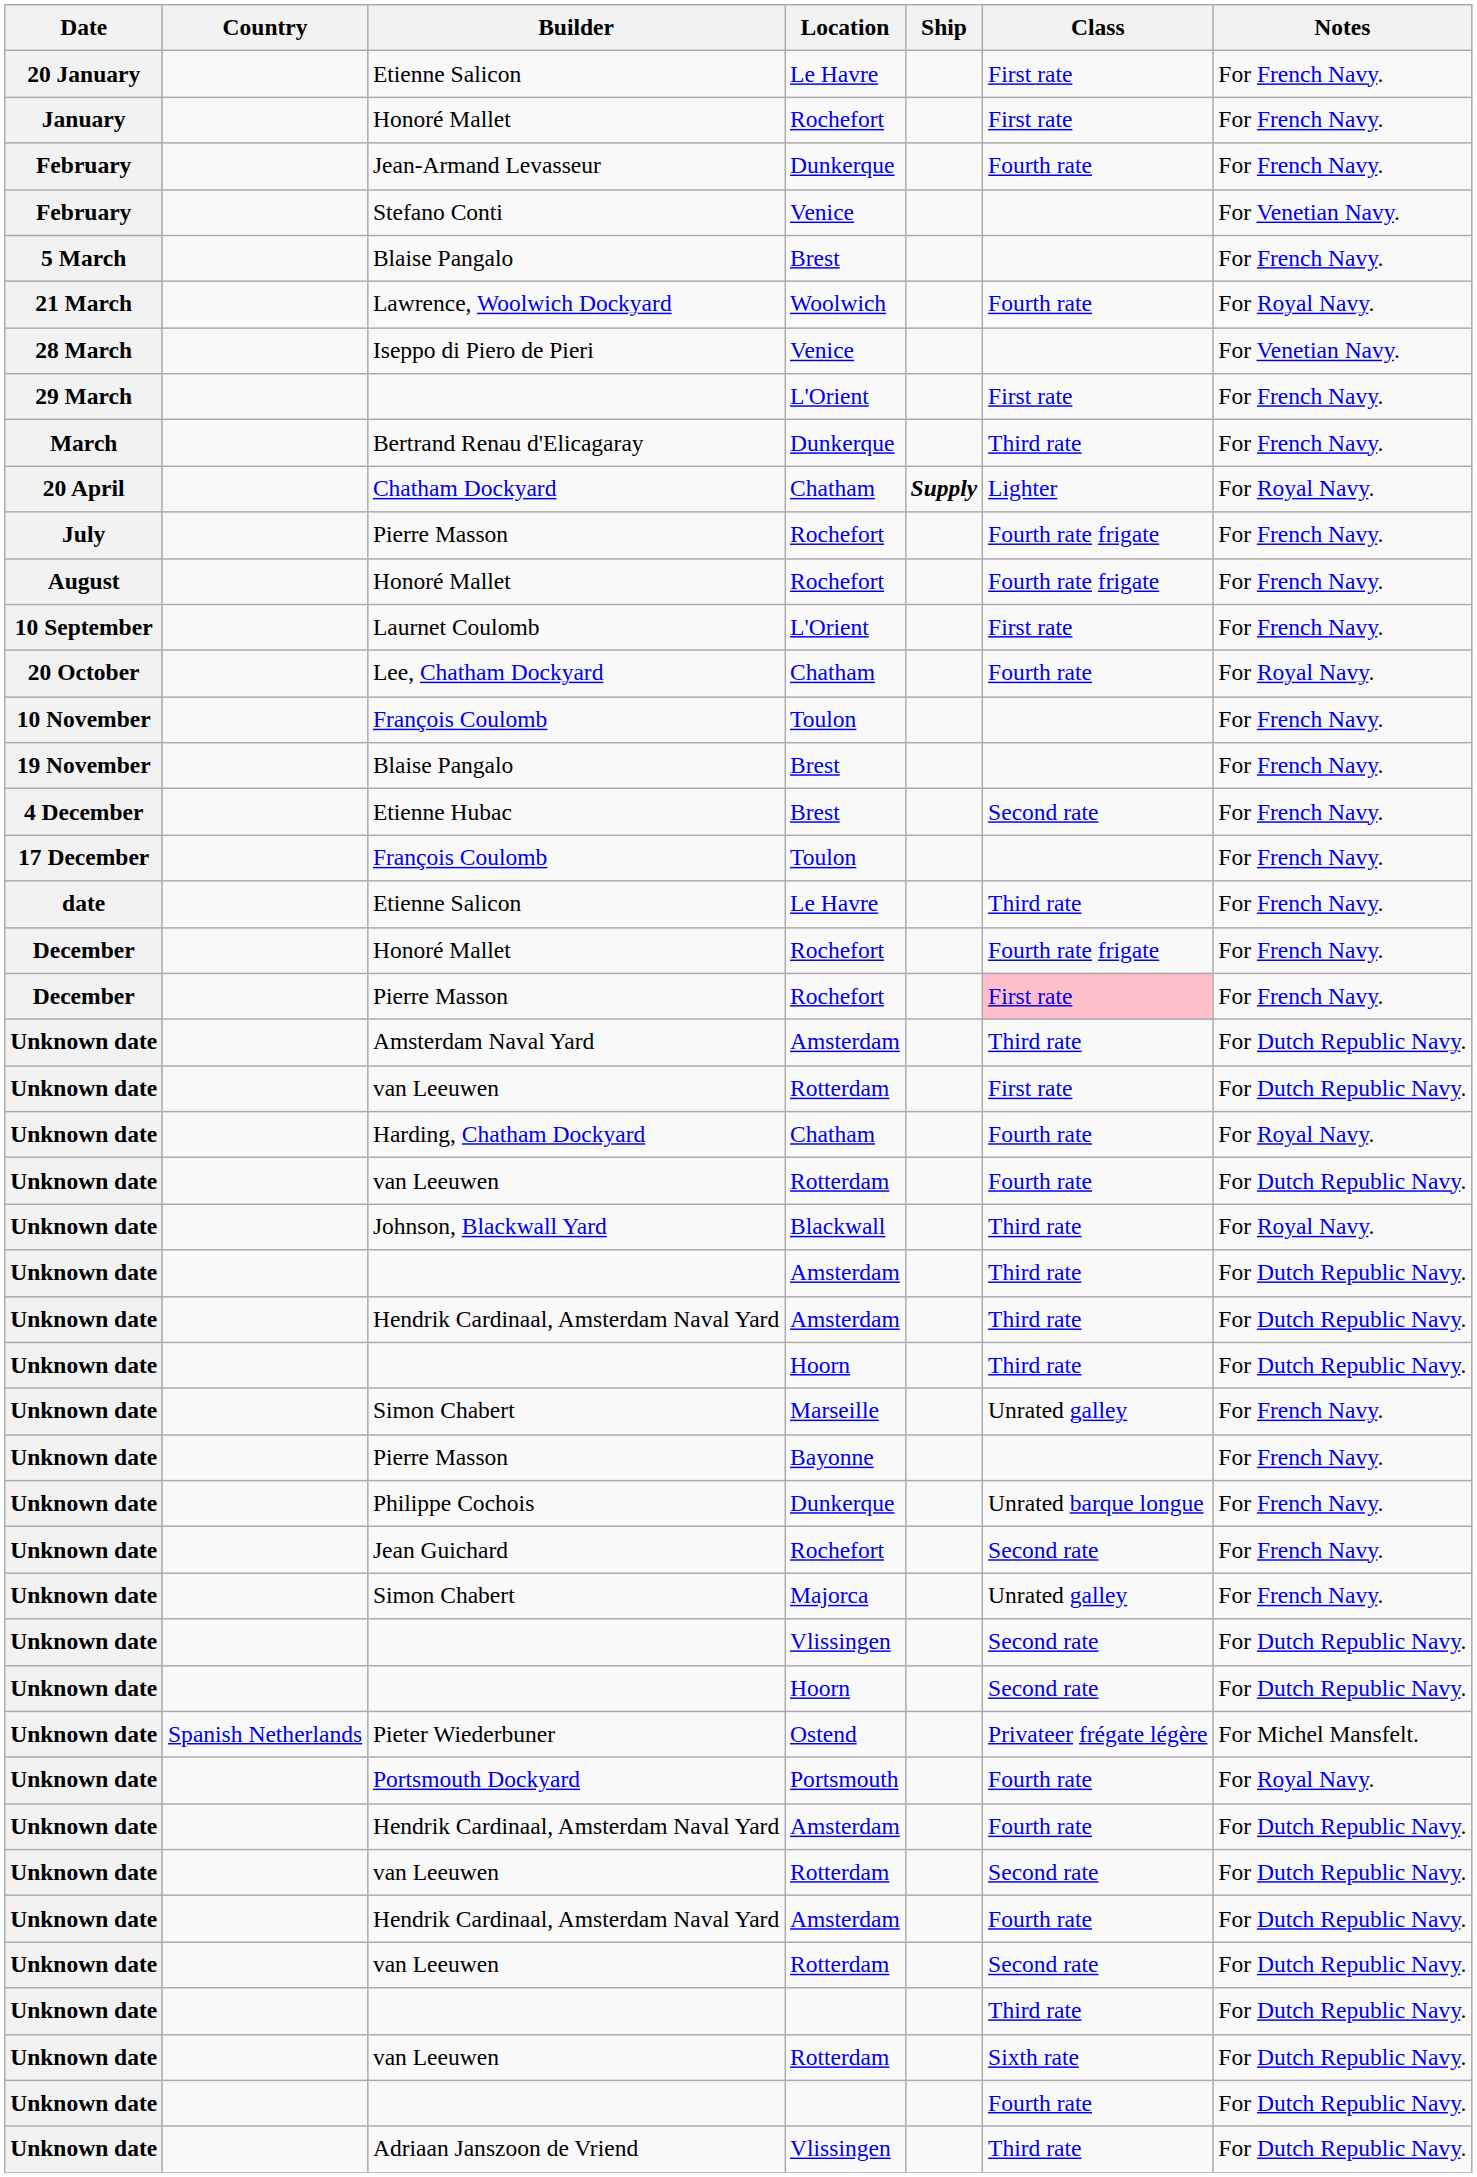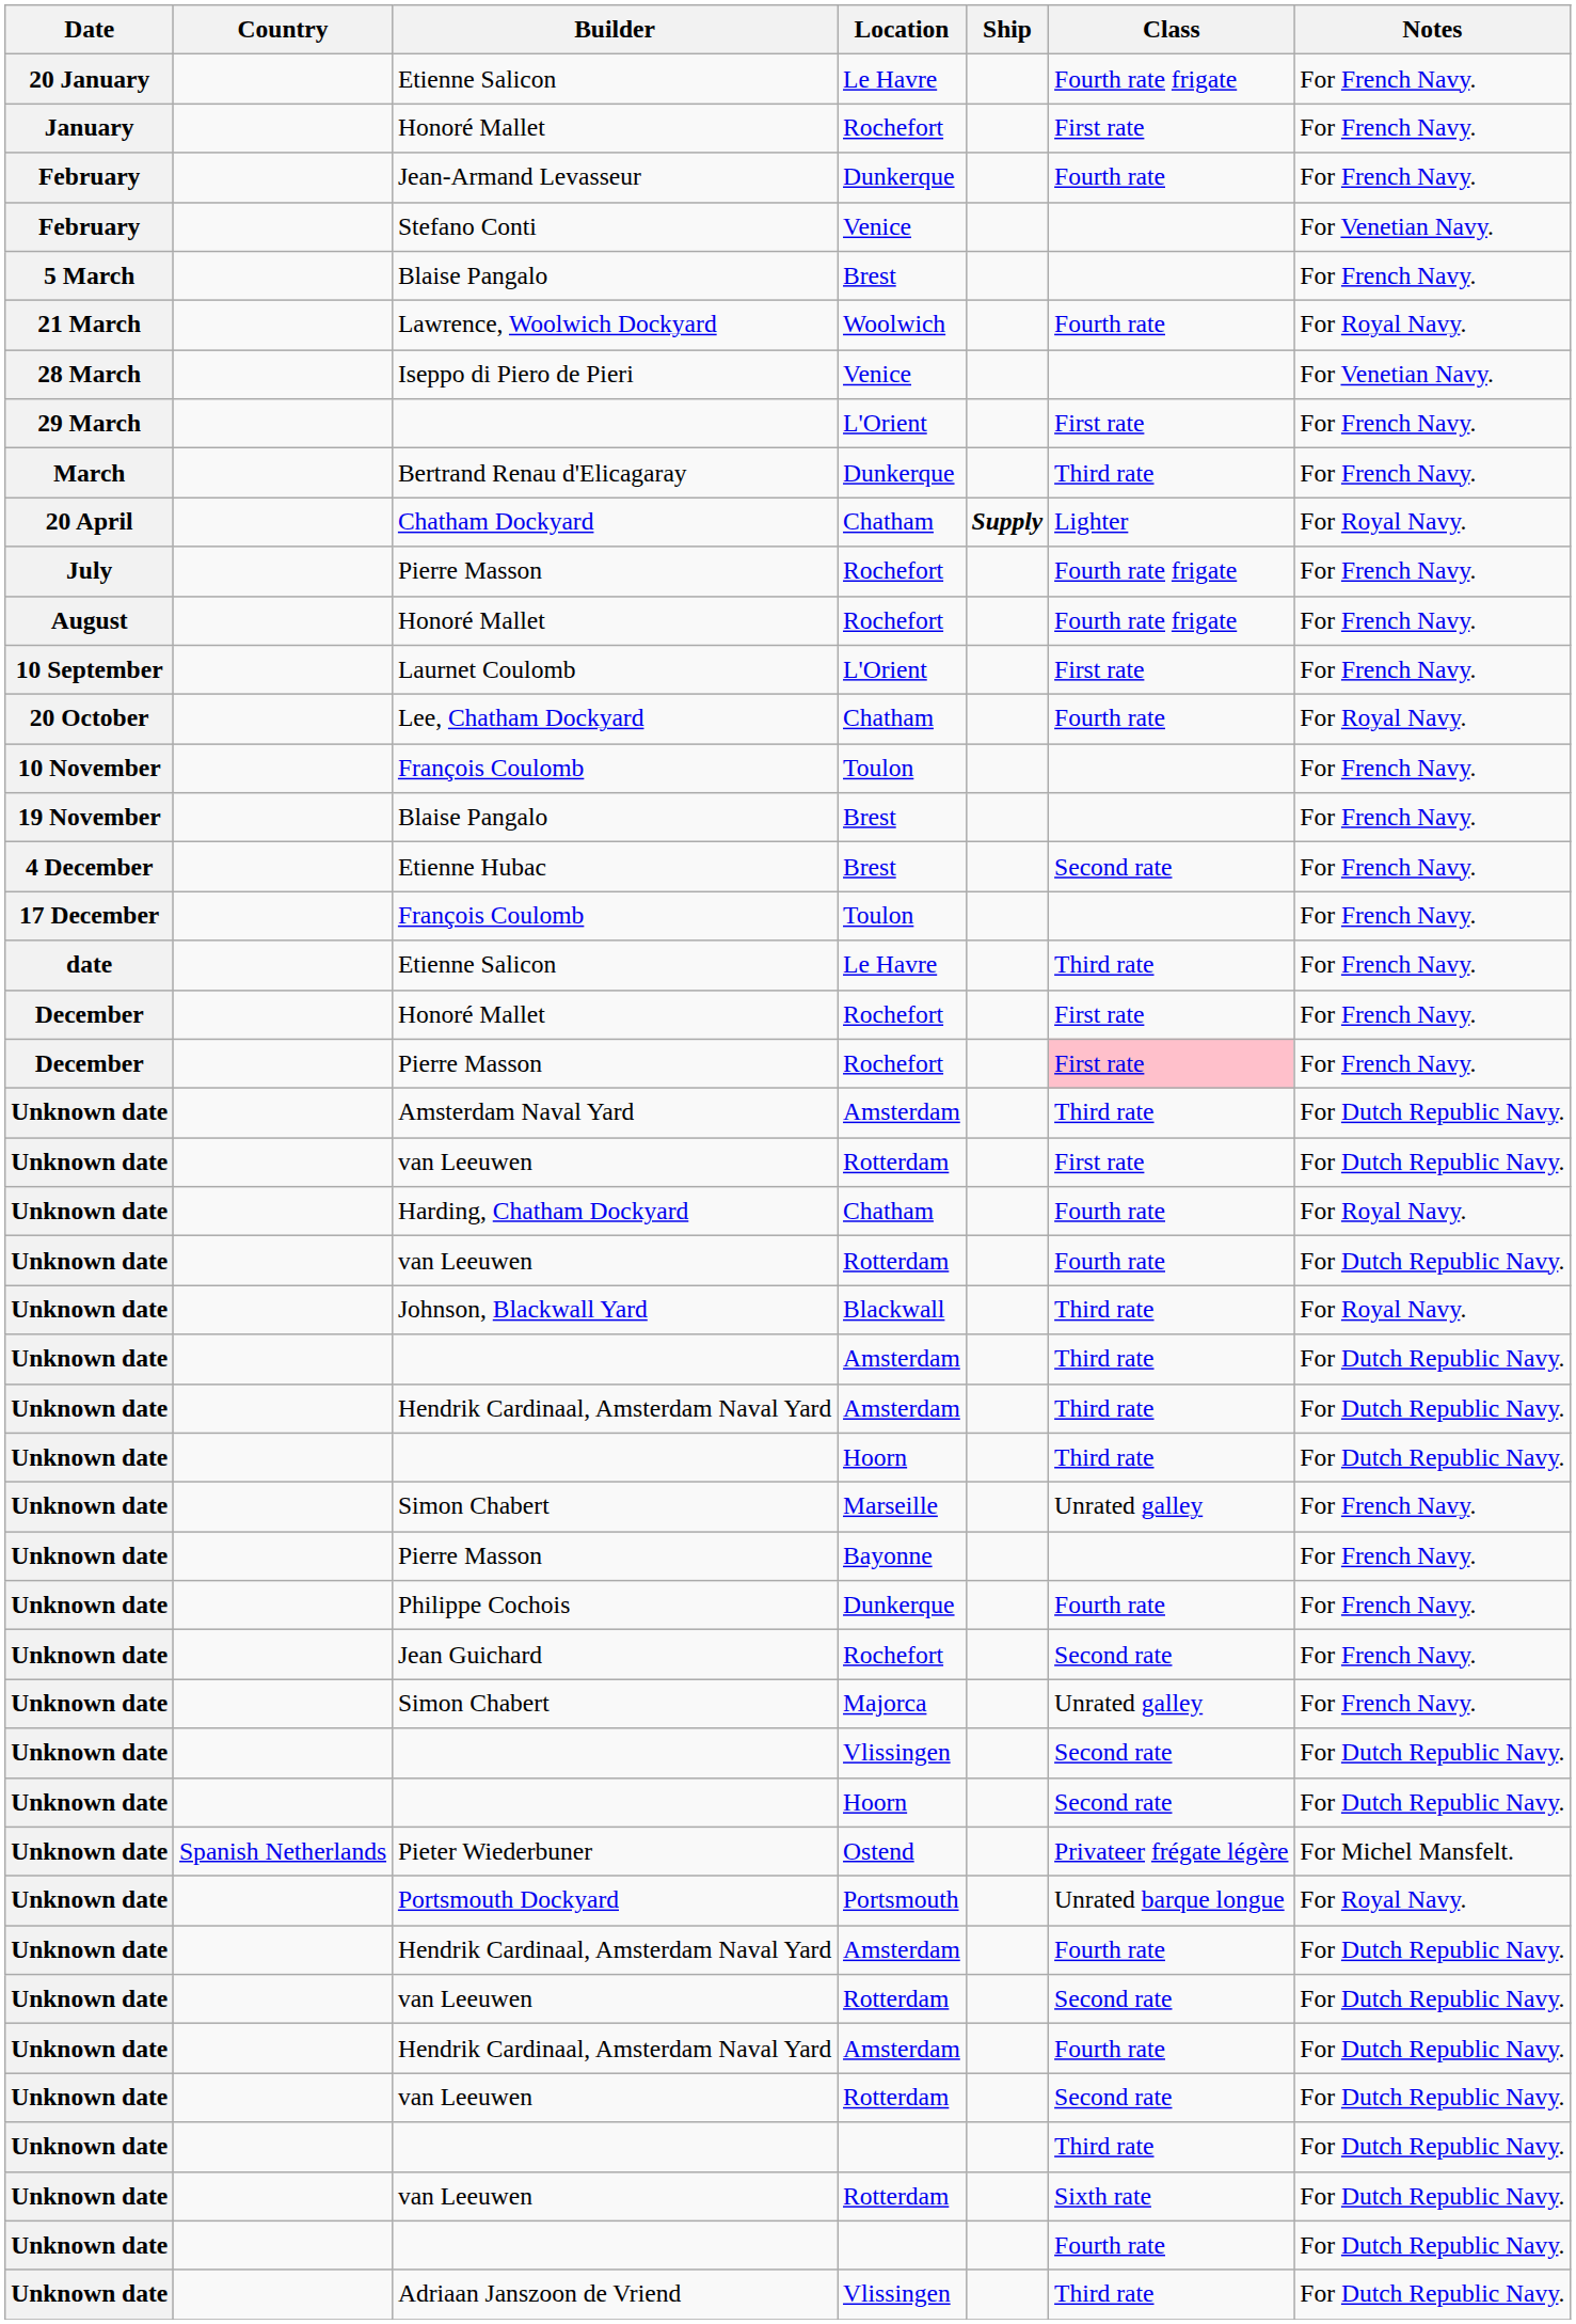 <table class="wikitable sortable" style="font-size:1.00em; line-height:1.5em;">
 <tr>
 <th>Date</th>
 <th>Country</th>
 <th>Builder</th>
 <th>Location</th>
 <th>Ship</th>
 <th>Class</th>
 <th>Notes</th>
 </tr>
 <tr ---->
 <th>20 January</th>
 <td></td>
 <td>Etienne Salicon</td>
 <td><a href='#'>Le Havre</a></td>
 <td><strong></strong></td>
-<td><a href='#'>First rate</a></td>
+<td><a href='#'>Fourth rate</a> <a href='#'>frigate</a></td>
 <td>For <a href='#'>French Navy</a>.</td>
 </tr>
 <tr ---->
 <th>January</th>
 <td></td>
 <td>Honoré Mallet</td>
 <td><a href='#'>Rochefort</a></td>
 <td><strong></strong></td>
 <td><a href='#'>First rate</a></td>
 <td>For <a href='#'>French Navy</a>.</td>
 </tr>
 <tr ---->
 <th>February</th>
 <td></td>
 <td>Jean-Armand Levasseur</td>
 <td><a href='#'>Dunkerque</a></td>
 <td><strong></strong></td>
 <td><a href='#'>Fourth rate</a></td>
 <td>For <a href='#'>French Navy</a>.</td>
 </tr>
 <tr ---->
 <th>February</th>
 <td></td>
 <td>Stefano Conti</td>
 <td><a href='#'>Venice</a></td>
 <td><strong></strong></td>
 <td></td>
 <td>For <a href='#'>Venetian Navy</a>.</td>
 </tr>
 <tr ---->
 <th>5 March</th>
 <td></td>
 <td>Blaise Pangalo</td>
 <td><a href='#'>Brest</a></td>
 <td><strong></strong></td>
 <td></td>
 <td>For <a href='#'>French Navy</a>.</td>
 </tr>
 <tr ---->
 <th>21 March</th>
 <td></td>
 <td>Lawrence, <a href='#'>Woolwich Dockyard</a></td>
 <td><a href='#'>Woolwich</a></td>
 <td><strong></strong></td>
 <td><a href='#'>Fourth rate</a></td>
 <td>For <a href='#'>Royal Navy</a>.</td>
 </tr>
 <tr ---->
 <th>28 March</th>
 <td></td>
 <td>Iseppo di Piero de Pieri</td>
 <td><a href='#'>Venice</a></td>
 <td><strong></strong></td>
 <td></td>
 <td>For <a href='#'>Venetian Navy</a>.</td>
 </tr>
 <tr ---->
 <th>29 March</th>
 <td></td>
 <td></td>
 <td><a href='#'>L'Orient</a></td>
 <td><strong></strong></td>
 <td><a href='#'>First rate</a></td>
 <td>For <a href='#'>French Navy</a>.</td>
 </tr>
 <tr ---->
 <th>March</th>
 <td></td>
 <td>Bertrand Renau d'Elicagaray</td>
 <td><a href='#'>Dunkerque</a></td>
 <td><strong></strong></td>
 <td><a href='#'>Third rate</a></td>
 <td>For <a href='#'>French Navy</a>.</td>
 </tr>
 <tr ---->
 <th>20 April</th>
 <td></td>
 <td><a href='#'>Chatham Dockyard</a></td>
 <td><a href='#'>Chatham</a></td>
 <td><strong><em>Supply</em></strong></td>
 <td><a href='#'>Lighter</a></td>
 <td>For <a href='#'>Royal Navy</a>.</td>
 </tr>
 <tr ---->
 <th>July</th>
 <td></td>
 <td>Pierre Masson</td>
 <td><a href='#'>Rochefort</a></td>
 <td><strong></strong></td>
 <td><a href='#'>Fourth rate</a> <a href='#'>frigate</a></td>
 <td>For <a href='#'>French Navy</a>.</td>
 </tr>
 <tr ---->
 <th>August</th>
 <td></td>
 <td>Honoré Mallet</td>
 <td><a href='#'>Rochefort</a></td>
 <td><strong></strong></td>
 <td><a href='#'>Fourth rate</a> <a href='#'>frigate</a></td>
 <td>For <a href='#'>French Navy</a>.</td>
 </tr>
 <tr ---->
 <th>10 September</th>
 <td></td>
 <td>Laurnet Coulomb</td>
 <td><a href='#'>L'Orient</a></td>
 <td><strong></strong></td>
 <td><a href='#'>First rate</a></td>
 <td>For <a href='#'>French Navy</a>.</td>
 </tr>
 <tr ---->
 <th>20 October</th>
 <td></td>
 <td>Lee, <a href='#'>Chatham Dockyard</a></td>
 <td><a href='#'>Chatham</a></td>
 <td><strong></strong></td>
 <td><a href='#'>Fourth rate</a></td>
 <td>For <a href='#'>Royal Navy</a>.</td>
 </tr>
 <tr ---->
 <th>10 November</th>
 <td></td>
 <td><a href='#'>François Coulomb</a></td>
 <td><a href='#'>Toulon</a></td>
 <td><strong></strong></td>
 <td></td>
 <td>For <a href='#'>French Navy</a>.</td>
 </tr>
 <tr ---->
 <th>19 November</th>
 <td></td>
 <td>Blaise Pangalo</td>
 <td><a href='#'>Brest</a></td>
 <td><strong></strong></td>
 <td></td>
 <td>For <a href='#'>French Navy</a>.</td>
 </tr>
 <tr ---->
 <th>4 December</th>
 <td></td>
 <td>Etienne Hubac</td>
 <td><a href='#'>Brest</a></td>
 <td><strong></strong></td>
 <td><a href='#'>Second rate</a></td>
 <td>For <a href='#'>French Navy</a>.</td>
 </tr>
 <tr ---->
 <th>17 December</th>
 <td></td>
 <td><a href='#'>François Coulomb</a></td>
 <td><a href='#'>Toulon</a></td>
 <td><strong></strong></td>
 <td></td>
 <td>For <a href='#'>French Navy</a>.</td>
 </tr>
 <tr ---->
 <th>date</th>
 <td></td>
 <td>Etienne Salicon</td>
 <td><a href='#'>Le Havre</a></td>
 <td><strong></strong></td>
 <td><a href='#'>Third rate</a></td>
 <td>For <a href='#'>French Navy</a>.</td>
 </tr>
 <tr ---->
 <th>December</th>
 <td></td>
 <td>Honoré Mallet</td>
 <td><a href='#'>Rochefort</a></td>
 <td><strong></strong></td>
-<td><a href='#'>Fourth rate</a> <a href='#'>frigate</a></td>
+<td><a href='#'>First rate</a></td>
 <td>For <a href='#'>French Navy</a>.</td>
 </tr>
 <tr ---->
 <th>December</th>
 <td></td>
 <td>Pierre Masson</td>
 <td><a href='#'>Rochefort</a></td>
 <td><strong></strong></td>
 <td style="background: pink;"><a href='#'>First rate</a></td>
 <td>For <a href='#'>French Navy</a>.</td>
 </tr>
 <tr ---->
 <th>Unknown date</th>
 <td></td>
 <td>Amsterdam Naval Yard</td>
 <td><a href='#'>Amsterdam</a></td>
 <td><strong></strong></td>
 <td><a href='#'>Third rate</a></td>
 <td>For <a href='#'>Dutch Republic Navy</a>.</td>
 </tr>
 <tr ---->
 <th>Unknown date</th>
 <td></td>
 <td>van Leeuwen</td>
 <td><a href='#'>Rotterdam</a></td>
 <td><strong></strong></td>
 <td><a href='#'>First rate</a></td>
 <td>For <a href='#'>Dutch Republic Navy</a>.</td>
 </tr>
 <tr ---->
 <th>Unknown date</th>
 <td></td>
 <td>Harding, <a href='#'>Chatham Dockyard</a></td>
 <td><a href='#'>Chatham</a></td>
 <td><strong></strong></td>
 <td><a href='#'>Fourth rate</a></td>
 <td>For <a href='#'>Royal Navy</a>.</td>
 </tr>
 <tr ---->
 <th>Unknown date</th>
 <td></td>
 <td>van Leeuwen</td>
 <td><a href='#'>Rotterdam</a></td>
 <td><strong></strong></td>
 <td><a href='#'>Fourth rate</a></td>
 <td>For <a href='#'>Dutch Republic Navy</a>.</td>
 </tr>
 <tr ---->
 <th>Unknown date</th>
 <td></td>
 <td>Johnson, <a href='#'>Blackwall Yard</a></td>
 <td><a href='#'>Blackwall</a></td>
 <td><strong></strong></td>
 <td><a href='#'>Third rate</a></td>
 <td>For <a href='#'>Royal Navy</a>.</td>
 </tr>
 <tr ---->
 <th>Unknown date</th>
 <td></td>
 <td></td>
 <td><a href='#'>Amsterdam</a></td>
 <td><strong></strong></td>
 <td><a href='#'>Third rate</a></td>
 <td>For <a href='#'>Dutch Republic Navy</a>.</td>
 </tr>
 <tr ---->
 <th>Unknown date</th>
 <td></td>
 <td>Hendrik Cardinaal, Amsterdam Naval Yard</td>
 <td><a href='#'>Amsterdam</a></td>
 <td><strong></strong></td>
 <td><a href='#'>Third rate</a></td>
 <td>For <a href='#'>Dutch Republic Navy</a>.</td>
 </tr>
 <tr ---->
 <th>Unknown date</th>
 <td></td>
 <td></td>
 <td><a href='#'>Hoorn</a></td>
 <td><strong></strong></td>
 <td><a href='#'>Third rate</a></td>
 <td>For <a href='#'>Dutch Republic Navy</a>.</td>
 </tr>
 <tr ---->
 <th>Unknown date</th>
 <td></td>
 <td>Simon Chabert</td>
 <td><a href='#'>Marseille</a></td>
 <td><strong></strong></td>
 <td>Unrated <a href='#'>galley</a></td>
 <td>For <a href='#'>French Navy</a>.</td>
 </tr>
 <tr ---->
 <th>Unknown date</th>
 <td></td>
 <td>Pierre Masson</td>
 <td><a href='#'>Bayonne</a></td>
 <td><strong></strong></td>
 <td></td>
 <td>For <a href='#'>French Navy</a>.</td>
 </tr>
 <tr ---->
 <th>Unknown date</th>
 <td></td>
 <td>Philippe Cochois</td>
 <td><a href='#'>Dunkerque</a></td>
 <td><strong></strong></td>
-<td>Unrated <a href='#'>barque longue</a></td>
+<td><a href='#'>Fourth rate</a></td>
 <td>For <a href='#'>French Navy</a>.</td>
 </tr>
 <tr ---->
 <th>Unknown date</th>
 <td></td>
 <td>Jean Guichard</td>
 <td><a href='#'>Rochefort</a></td>
 <td><strong></strong></td>
 <td><a href='#'>Second rate</a></td>
 <td>For <a href='#'>French Navy</a>.</td>
 </tr>
 <tr ---->
 <th>Unknown date</th>
 <td></td>
 <td>Simon Chabert</td>
 <td><a href='#'>Majorca</a></td>
 <td><strong></strong></td>
 <td>Unrated <a href='#'>galley</a></td>
 <td>For <a href='#'>French Navy</a>.</td>
 </tr>
 <tr ---->
 <th>Unknown date</th>
 <td></td>
 <td></td>
 <td><a href='#'>Vlissingen</a></td>
 <td><strong></strong></td>
 <td><a href='#'>Second rate</a></td>
 <td>For <a href='#'>Dutch Republic Navy</a>.</td>
 </tr>
 <tr ---->
 <th>Unknown date</th>
 <td></td>
 <td></td>
 <td><a href='#'>Hoorn</a></td>
 <td><strong></strong></td>
 <td><a href='#'>Second rate</a></td>
 <td>For <a href='#'>Dutch Republic Navy</a>.</td>
 </tr>
 <tr ---->
 <th>Unknown date</th>
 <td> <a href='#'>Spanish Netherlands</a></td>
 <td>Pieter Wiederbuner</td>
 <td><a href='#'>Ostend</a></td>
 <td><strong></strong></td>
 <td><a href='#'>Privateer</a> <a href='#'>frégate légère</a></td>
 <td>For Michel Mansfelt.</td>
 </tr>
 <tr ---->
 <th>Unknown date</th>
 <td></td>
 <td><a href='#'>Portsmouth Dockyard</a></td>
 <td><a href='#'>Portsmouth</a></td>
 <td><strong></strong></td>
-<td><a href='#'>Fourth rate</a></td>
+<td>Unrated <a href='#'>barque longue</a></td>
 <td>For <a href='#'>Royal Navy</a>.</td>
 </tr>
 <tr ---->
 <th>Unknown date</th>
 <td></td>
 <td>Hendrik Cardinaal, Amsterdam Naval Yard</td>
 <td><a href='#'>Amsterdam</a></td>
 <td><strong></strong></td>
 <td><a href='#'>Fourth rate</a></td>
 <td>For <a href='#'>Dutch Republic Navy</a>.</td>
 </tr>
 <tr ---->
 <th>Unknown date</th>
 <td></td>
 <td>van Leeuwen</td>
 <td><a href='#'>Rotterdam</a></td>
 <td><strong></strong></td>
 <td><a href='#'>Second rate</a></td>
 <td>For <a href='#'>Dutch Republic Navy</a>.</td>
 </tr>
 <tr ---->
 <th>Unknown date</th>
 <td></td>
 <td>Hendrik Cardinaal, Amsterdam Naval Yard</td>
 <td><a href='#'>Amsterdam</a></td>
 <td><strong></strong></td>
 <td><a href='#'>Fourth rate</a></td>
 <td>For <a href='#'>Dutch Republic Navy</a>.</td>
 </tr>
 <tr ---->
 <th>Unknown date</th>
 <td></td>
 <td>van Leeuwen</td>
 <td><a href='#'>Rotterdam</a></td>
 <td><strong></strong></td>
 <td><a href='#'>Second rate</a></td>
 <td>For <a href='#'>Dutch Republic Navy</a>.</td>
 </tr>
 <tr ---->
 <th>Unknown date</th>
 <td></td>
 <td></td>
 <td></td>
 <td><strong></strong></td>
 <td><a href='#'>Third rate</a></td>
 <td>For <a href='#'>Dutch Republic Navy</a>.</td>
 </tr>
 <tr ---->
 <th>Unknown date</th>
 <td></td>
 <td>van Leeuwen</td>
 <td><a href='#'>Rotterdam</a></td>
 <td><strong></strong></td>
 <td><a href='#'>Sixth rate</a></td>
 <td>For <a href='#'>Dutch Republic Navy</a>.</td>
 </tr>
 <tr ---->
 <th>Unknown date</th>
 <td></td>
 <td></td>
 <td></td>
 <td><strong></strong></td>
 <td><a href='#'>Fourth rate</a></td>
 <td>For <a href='#'>Dutch Republic Navy</a>.</td>
 </tr>
 <tr ---->
 <th>Unknown date</th>
 <td></td>
 <td>Adriaan Janszoon de Vriend</td>
 <td><a href='#'>Vlissingen</a></td>
 <td><strong></strong></td>
 <td><a href='#'>Third rate</a></td>
 <td>For <a href='#'>Dutch Republic Navy</a>.</td>
 </tr>
 </table>
